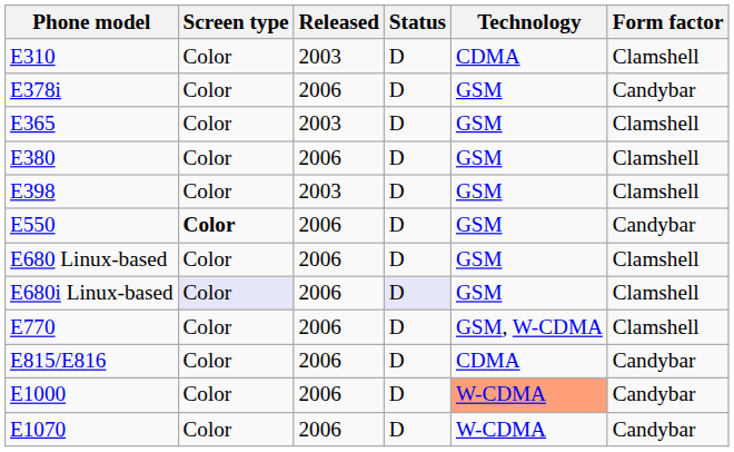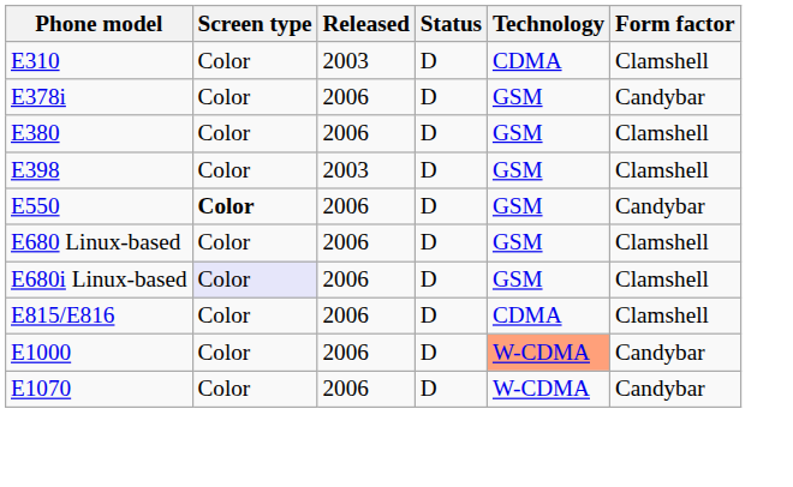 <table class="wikitable sortable">
 <tr>
 <th><strong>Phone model</strong></th>
 <th><strong>Screen type</strong></th>
 <th><strong>Released</strong></th>
 <th><strong>Status</strong></th>
 <th><strong>Technology</strong></th>
 <th><strong>Form factor</strong></th>
 </tr>
 <tr>
 <td><a href='#'>E310</a></td>
 <td>Color</td>
 <td>2003</td>
 <td>D</td>
 <td><a href='#'>CDMA</a></td>
 <td>Clamshell</td>
 </tr>
 <tr>
 <td><a href='#'>E378i</a></td>
 <td>Color</td>
 <td>2006</td>
 <td>D</td>
 <td><a href='#'>GSM</a></td>
 <td>Candybar</td>
-</tr>
-<tr>
-<td><a href='#'>E365</a></td>
-<td>Color</td>
-<td>2003</td>
-<td>D</td>
-<td><a href='#'>GSM</a></td>
-<td>Clamshell</td>
 </tr>
 <tr>
 <td><a href='#'>E380</a></td>
 <td>Color</td>
 <td>2006</td>
 <td>D</td>
 <td><a href='#'>GSM</a></td>
 <td>Clamshell</td>
 </tr>
 <tr>
 <td><a href='#'>E398</a></td>
 <td>Color</td>
 <td>2003</td>
 <td>D</td>
 <td><a href='#'>GSM</a></td>
 <td>Clamshell</td>
 </tr>
 <tr>
 <td><a href='#'>E550</a></td>
 <td><strong>Color</strong></td>
 <td>2006</td>
 <td>D</td>
 <td><a href='#'>GSM</a></td>
 <td>Candybar</td>
 </tr>
 <tr>
 <td><a href='#'>E680</a> Linux-based</td>
 <td>Color</td>
 <td>2006</td>
 <td>D</td>
 <td><a href='#'>GSM</a></td>
 <td>Clamshell</td>
 </tr>
 <tr>
 <td><a href='#'>E680i</a> Linux-based</td>
 <td style="background: lavender;">Color</td>
 <td>2006</td>
-<td style="background: lavender;">D</td>
+<td>D</td>
 <td><a href='#'>GSM</a></td>
-<td>Clamshell</td>
-</tr>
-<tr>
-<td><a href='#'>E770</a></td>
-<td>Color</td>
-<td>2006</td>
-<td>D</td>
-<td><a href='#'>GSM</a>, <a href='#'>W-CDMA</a></td>
 <td>Clamshell</td>
 </tr>
 <tr>
 <td><a href='#'>E815/E816</a></td>
 <td>Color</td>
 <td>2006</td>
 <td>D</td>
 <td><a href='#'>CDMA</a></td>
-<td>Candybar</td>
+<td>Clamshell</td>
 </tr>
 <tr>
 <td><a href='#'>E1000</a></td>
 <td>Color</td>
 <td>2006</td>
 <td>D</td>
 <td style="background: lightsalmon;"><a href='#'>W-CDMA</a></td>
 <td>Candybar</td>
 </tr>
 <tr>
 <td><a href='#'>E1070</a></td>
 <td>Color</td>
 <td>2006</td>
 <td>D</td>
 <td><a href='#'>W-CDMA</a></td>
 <td>Candybar</td>
 </tr>
 </table>
